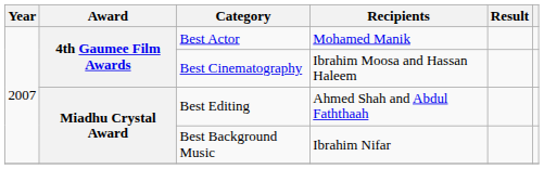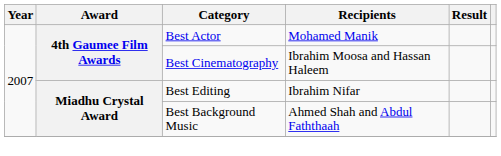 <table class="wikitable plainrowheaders sortable">
 <tr>
 <th scope="col">Year</th>
 <th scope="col">Award</th>
 <th scope="col">Category</th>
 <th scope="col">Recipients</th>
 <th scope="col">Result</th>
 <th scope="col" class="unsortable"></th>
 </tr>
 <tr>
 <td rowspan="4">2007</td>
 <th scope="row" rowspan="2">4th <a href='#'>Gaumee Film Awards</a></th>
 <td><a href='#'>Best Actor</a></td>
 <td><a href='#'>Mohamed Manik</a></td>
 <td></td>
 <td style="text-align:center;"></td>
 </tr>
 <tr>
 <td><a href='#'>Best Cinematography</a></td>
 <td>Ibrahim Moosa and Hassan Haleem</td>
 <td></td>
 <td style="text-align:center;"></td>
 </tr>
 <tr>
 <th scope="row" rowspan="2">Miadhu Crystal Award</th>
 <td>Best Editing</td>
-<td>Ahmed Shah and <a href='#'>Abdul Faththaah</a></td>
+<td>Ibrahim Nifar</td>
 <td></td>
 <td style="text-align:center;"></td>
 </tr>
 <tr>
 <td>Best Background Music</td>
-<td>Ibrahim Nifar</td>
+<td>Ahmed Shah and <a href='#'>Abdul Faththaah</a></td>
 <td></td>
 <td style="text-align:center;"></td>
 </tr>
 <tr>
 </tr>
 </table>
